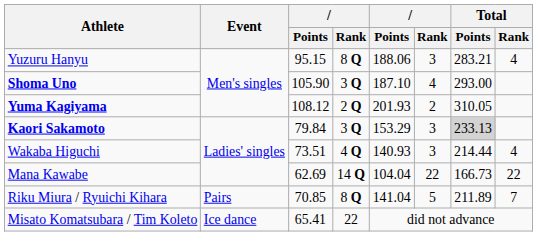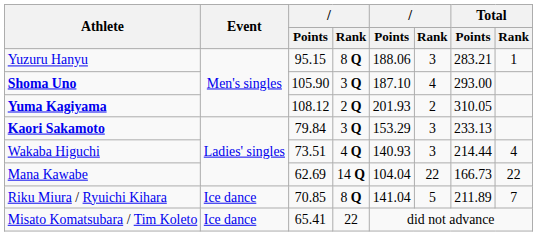 <table class="wikitable" style="font-size:90%">
 <tr>
 <th rowspan="2">Athlete</th>
 <th rowspan="2">Event</th>
 <th colspan="2"> / </th>
 <th colspan="2"> / </th>
 <th colspan="2">Total</th>
 </tr>
 <tr style="font-size:95%">
 <th>Points</th>
 <th>Rank</th>
 <th>Points</th>
 <th>Rank</th>
 <th>Points</th>
 <th>Rank</th>
 </tr>
 <tr align=center>
 <td align=left><a href='#'>Yuzuru Hanyu</a></td>
 <td rowspan="3"><a href='#'>Men's singles</a></td>
 <td>95.15</td>
 <td>8 <strong>Q</strong></td>
 <td>188.06</td>
 <td>3</td>
 <td>283.21</td>
-<td>4</td>
+<td>1</td>
 </tr>
 <tr align=center>
 <td align=left><strong><a href='#'>Shoma Uno</a></strong></td>
 <td>105.90</td>
 <td>3 <strong>Q</strong></td>
 <td>187.10</td>
 <td>4</td>
 <td>293.00</td>
 <td></td>
 </tr>
 <tr align=center>
 <td align=left><strong><a href='#'>Yuma Kagiyama</a></strong></td>
 <td>108.12</td>
 <td>2 <strong>Q</strong></td>
 <td>201.93</td>
 <td>2</td>
 <td>310.05</td>
 <td></td>
 </tr>
 <tr align=center>
 <td align="left"><strong><a href='#'>Kaori Sakamoto</a></strong></td>
 <td rowspan="3" align="left"><a href='#'>Ladies' singles</a></td>
 <td>79.84</td>
 <td>3 <strong>Q</strong></td>
 <td>153.29</td>
 <td>3</td>
-<td style="background: lightgrey;">233.13</td>
+<td>233.13</td>
 <td></td>
 </tr>
 <tr align=center>
 <td align="left"><a href='#'>Wakaba Higuchi</a></td>
 <td>73.51</td>
 <td>4 <strong>Q</strong></td>
 <td>140.93</td>
 <td>3</td>
 <td>214.44</td>
 <td>4</td>
 </tr>
 <tr align=center>
 <td align="left"><a href='#'>Mana Kawabe</a></td>
 <td>62.69</td>
 <td>14 <strong>Q</strong></td>
 <td>104.04</td>
 <td>22</td>
 <td>166.73</td>
 <td>22</td>
 </tr>
 <tr align="center">
 <td align="left"><a href='#'>Riku Miura</a> / <a href='#'>Ryuichi Kihara</a></td>
-<td align="left"><a href='#'>Pairs</a></td>
+<td align="left"><a href='#'>Ice dance</a></td>
 <td>70.85</td>
 <td>8 <strong>Q</strong></td>
 <td>141.04</td>
 <td>5</td>
 <td>211.89</td>
 <td>7</td>
 </tr>
 <tr align="center">
 <td align="left"><a href='#'>Misato Komatsubara</a> / <a href='#'>Tim Koleto</a></td>
 <td align="left"><a href='#'>Ice dance</a></td>
 <td>65.41</td>
 <td>22</td>
 <td colspan=4>did not advance</td>
 </tr>
 </table>
